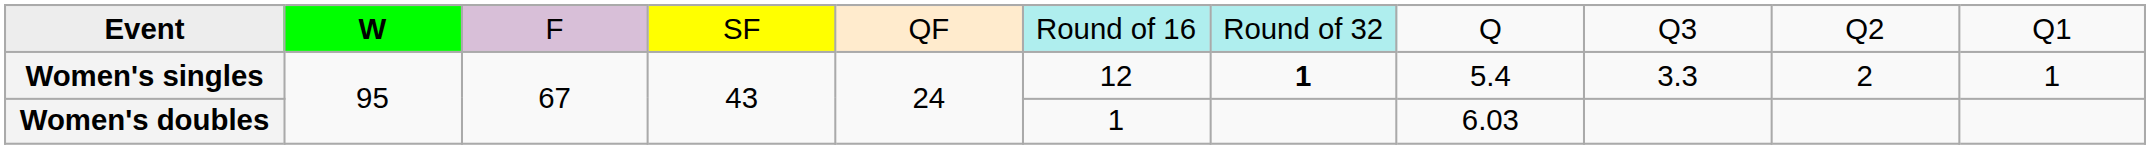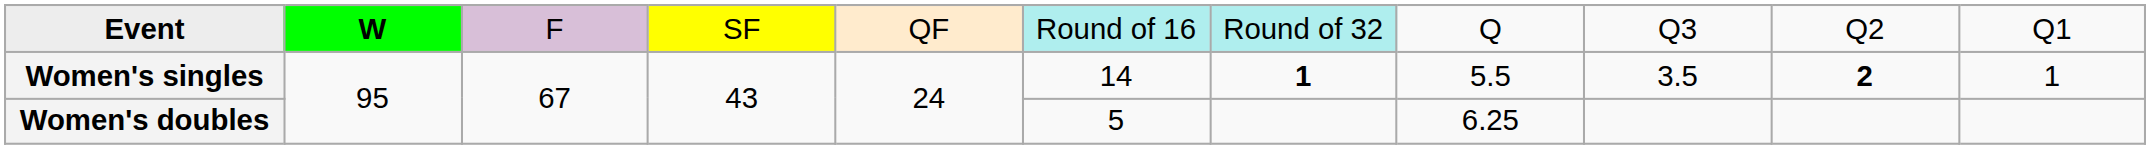 <table class=wikitable style=font-size:90%;text-align:center>
 <tr>
 <td style="width:130px; background:#ededed;"><strong>Event</strong></td>
 <td style="width:80px; background:lime;"><strong>W</strong></td>
 <td style="width:85px; background:thistle;">F</td>
 <td style="width:85px; background:#ff0;">SF</td>
 <td style="width:85px; background:#ffebcd;">QF</td>
 <td style="width:85px; background:#afeeee;">Round of 16</td>
 <td style="width:85px; background:#afeeee;">Round of 32</td>
 <td width=85>Q</td>
 <td width=85>Q3</td>
 <td width=85>Q2</td>
 <td width=85>Q1</td>
 </tr>
 <tr>
 <th style="background:#f3f3f3;">Women's singles</th>
 <td rowspan=2>95</td>
 <td rowspan=2>67</td>
 <td rowspan=2>43</td>
 <td rowspan=2>24</td>
-<td>12</td>
+<td>14</td>
 <td><strong>1</strong></td>
-<td>5.4</td>
-<td>3.3</td>
-<td>2</td>
+<td>5.5</td>
+<td>3.5</td>
+<td><strong>2</strong></td>
 <td>1</td>
 </tr>
 <tr>
 <th style="background:#f3f3f3;">Women's doubles</th>
-<td>1</td>
+<td>5</td>
 <td></td>
-<td>6.03</td>
+<td>6.25</td>
 <td></td>
 <td></td>
 <td></td>
 </tr>
 </table>
